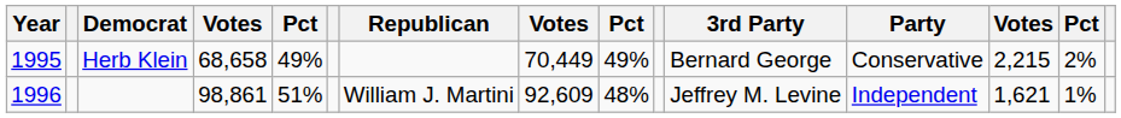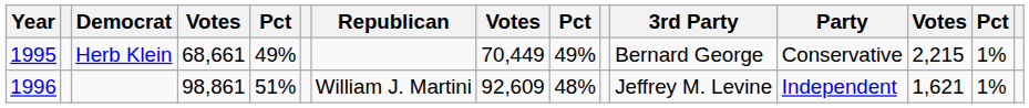 <table class="wikitable" style="margin:0.5em ; font-size:95%">
 <tr>
 <th>Year</th>
 <th></th>
 <th>Democrat</th>
 <th>Votes</th>
 <th>Pct</th>
 <th></th>
 <th>Republican</th>
 <th>Votes</th>
 <th>Pct</th>
 <th></th>
 <th>3rd Party</th>
 <th>Party</th>
 <th>Votes</th>
 <th>Pct</th>
 <th></th>
 </tr>
 <tr>
 <td><a href='#'>1995</a></td>
 <td></td>
 <td><a href='#'>Herb Klein</a></td>
-<td>68,658</td>
+<td>68,661</td>
 <td>49%</td>
 <td></td>
 <td></td>
 <td>70,449</td>
 <td>49%</td>
 <td></td>
 <td>Bernard George</td>
 <td>Conservative</td>
 <td>2,215</td>
-<td>2%</td>
+<td>1%</td>
 <td></td>
 </tr>
 <tr>
 <td><a href='#'>1996</a></td>
 <td></td>
 <td></td>
 <td>98,861</td>
 <td>51%</td>
 <td></td>
 <td>William J. Martini</td>
 <td>92,609</td>
 <td>48%</td>
 <td></td>
 <td>Jeffrey M. Levine</td>
 <td><a href='#'>Independent</a></td>
 <td>1,621</td>
 <td>1%</td>
 <td></td>
 </tr>
 </table>
